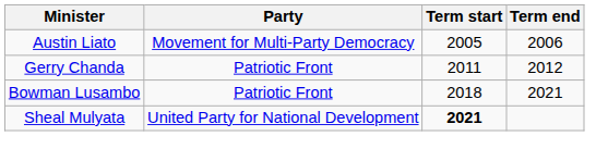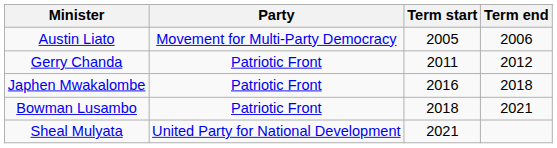 <table class="wikitable sortable" style=text-align:center>
 <tr>
 <th>Minister</th>
 <th>Party</th>
 <th>Term start</th>
 <th>Term end</th>
 </tr>
 <tr>
 <td><a href='#'>Austin Liato</a></td>
 <td><a href='#'>Movement for Multi-Party Democracy</a></td>
 <td>2005</td>
 <td>2006</td>
 </tr>
 <tr>
 <td><a href='#'>Gerry Chanda</a></td>
 <td><a href='#'>Patriotic Front</a></td>
 <td>2011</td>
 <td>2012</td>
 </tr>
 <tr>
+<td><a href='#'>Japhen Mwakalombe</a></td>
+<td><a href='#'>Patriotic Front</a></td>
+<td>2016</td>
+<td>2018</td>
+</tr>
+<tr>
 <td><a href='#'>Bowman Lusambo</a></td>
 <td><a href='#'>Patriotic Front</a></td>
 <td>2018</td>
 <td>2021</td>
 </tr>
 <tr>
 <td><a href='#'>Sheal Mulyata</a></td>
 <td><a href='#'>United Party for National Development</a></td>
-<td><strong>2021</strong></td>
+<td>2021</td>
 <td></td>
 </tr>
 </table>
